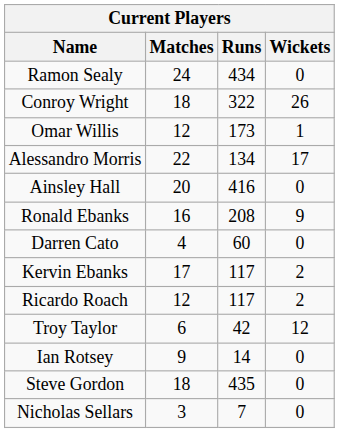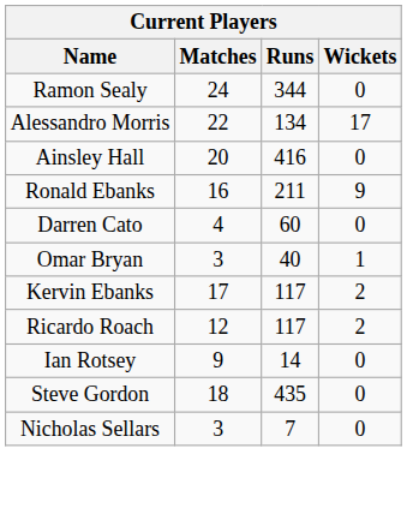 <table class="wikitable sortable">
 <tr>
 <th colspan=4>Current Players</th>
 </tr>
 <tr>
 <th>Name</th>
 <th>Matches</th>
 <th>Runs</th>
 <th>Wickets</th>
 </tr>
 <tr>
 <td style="text-align:center;">Ramon Sealy</td>
 <td align=center>24</td>
-<td align=center>434</td>
+<td align=center>344</td>
 <td align=center>0</td>
-</tr>
-<tr>
-<td style="text-align:center;">Conroy Wright</td>
-<td align=center>18</td>
-<td align=center>322</td>
-<td align=center>26</td>
-</tr>
-<tr>
-<td style="text-align:center;">Omar Willis</td>
-<td align=center>12</td>
-<td align=center>173</td>
-<td align=center>1</td>
 </tr>
 <tr>
 <td style="text-align:center;">Alessandro Morris</td>
 <td align=center>22</td>
 <td align=center>134</td>
 <td align=center>17</td>
 </tr>
 <tr>
 <td style="text-align:center;">Ainsley Hall</td>
 <td align=center>20</td>
 <td align=center>416</td>
 <td align=center>0</td>
 </tr>
 <tr>
 <td style="text-align:center;">Ronald Ebanks</td>
 <td align=center>16</td>
-<td align=center>208</td>
+<td align=center>211</td>
 <td align=center>9</td>
 </tr>
 <tr>
 <td style="text-align:center;">Darren Cato</td>
 <td align=center>4</td>
 <td align=center>60</td>
 <td align=center>0</td>
+</tr>
+<tr>
+<td style="text-align:center;">Omar Bryan</td>
+<td align=center>3</td>
+<td align=center>40</td>
+<td align=center>1</td>
 </tr>
 <tr>
 <td style="text-align:center;">Kervin Ebanks</td>
 <td align=center>17</td>
 <td align=center>117</td>
 <td align=center>2</td>
 </tr>
 <tr>
 <td style="text-align:center;">Ricardo Roach</td>
 <td align=center>12</td>
 <td align=center>117</td>
 <td align=center>2</td>
-</tr>
-<tr>
-<td style="text-align:center;">Troy Taylor</td>
-<td align=center>6</td>
-<td align=center>42</td>
-<td align=center>12</td>
 </tr>
 <tr>
 <td style="text-align:center;">Ian Rotsey</td>
 <td align=center>9</td>
 <td align=center>14</td>
 <td align=center>0</td>
 </tr>
 <tr>
 <td style="text-align:center;">Steve Gordon</td>
 <td align=center>18</td>
 <td align=center>435</td>
 <td align=center>0</td>
 </tr>
 <tr>
 <td style="text-align:center;">Nicholas Sellars</td>
 <td align=center>3</td>
 <td align=center>7</td>
 <td align=center>0</td>
 </tr>
 </table>
